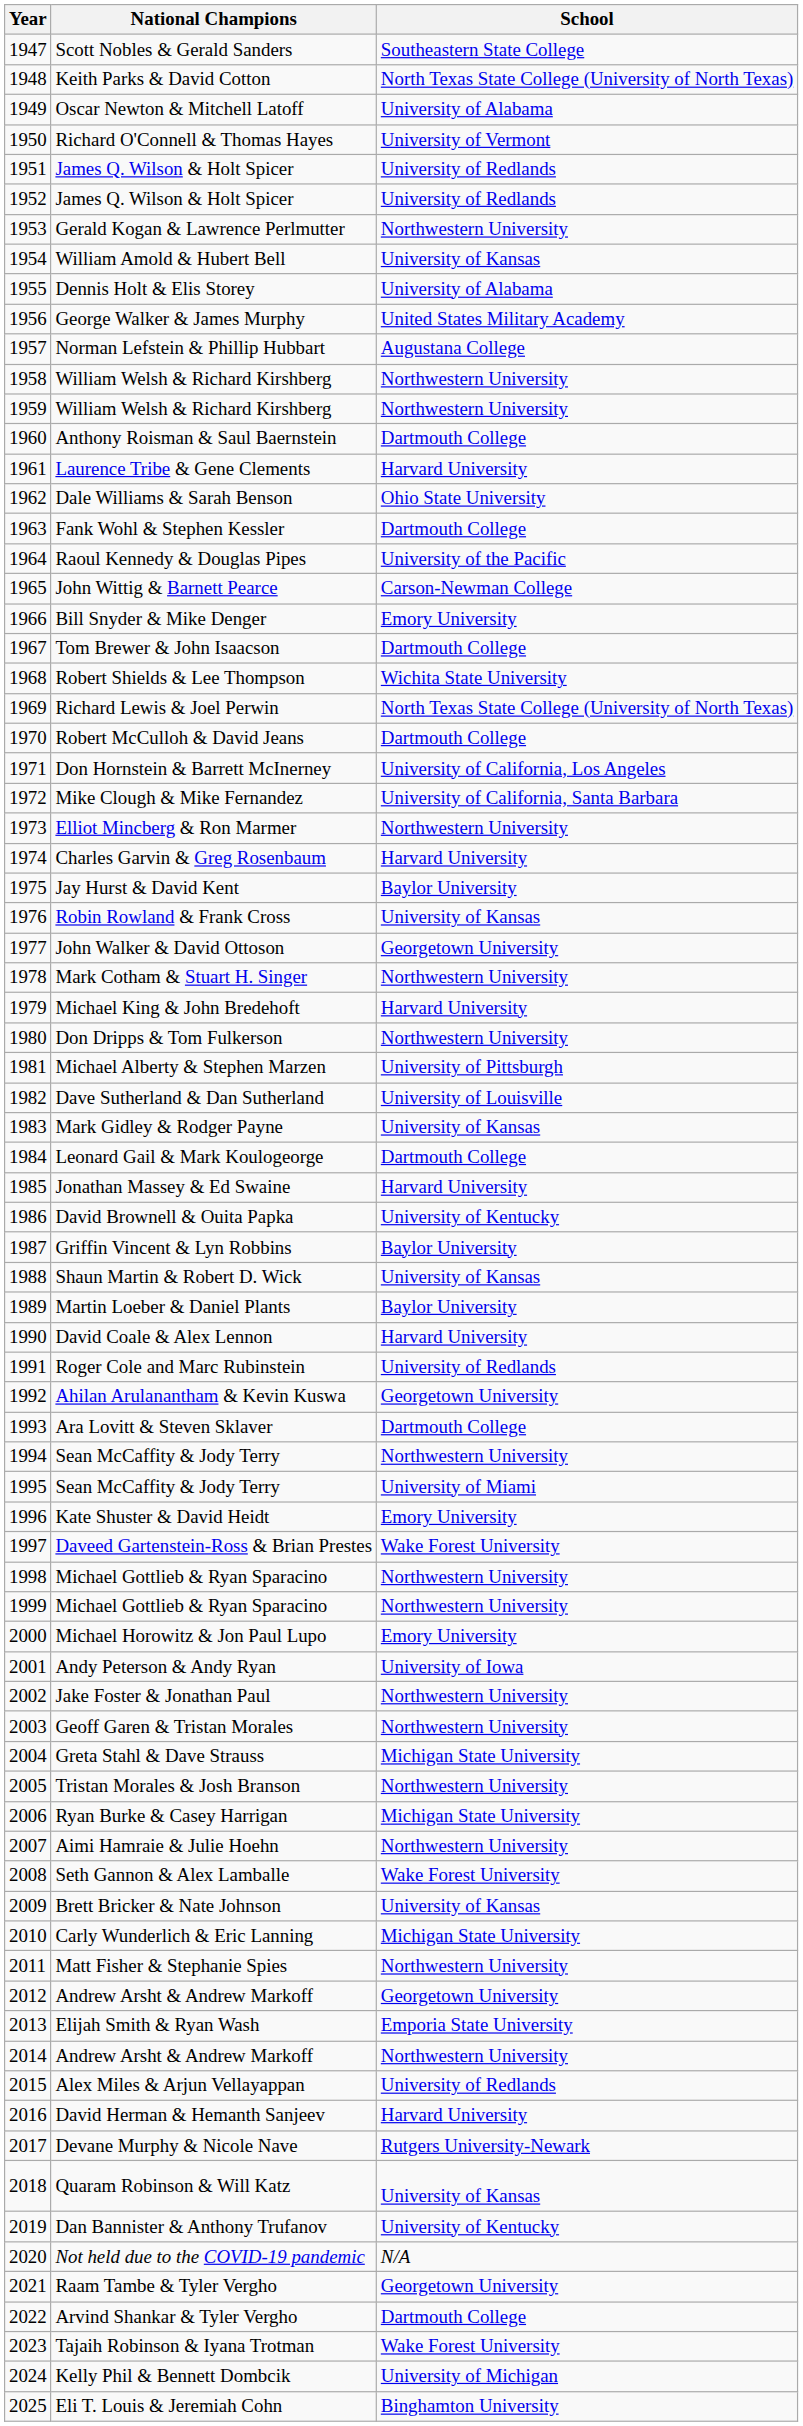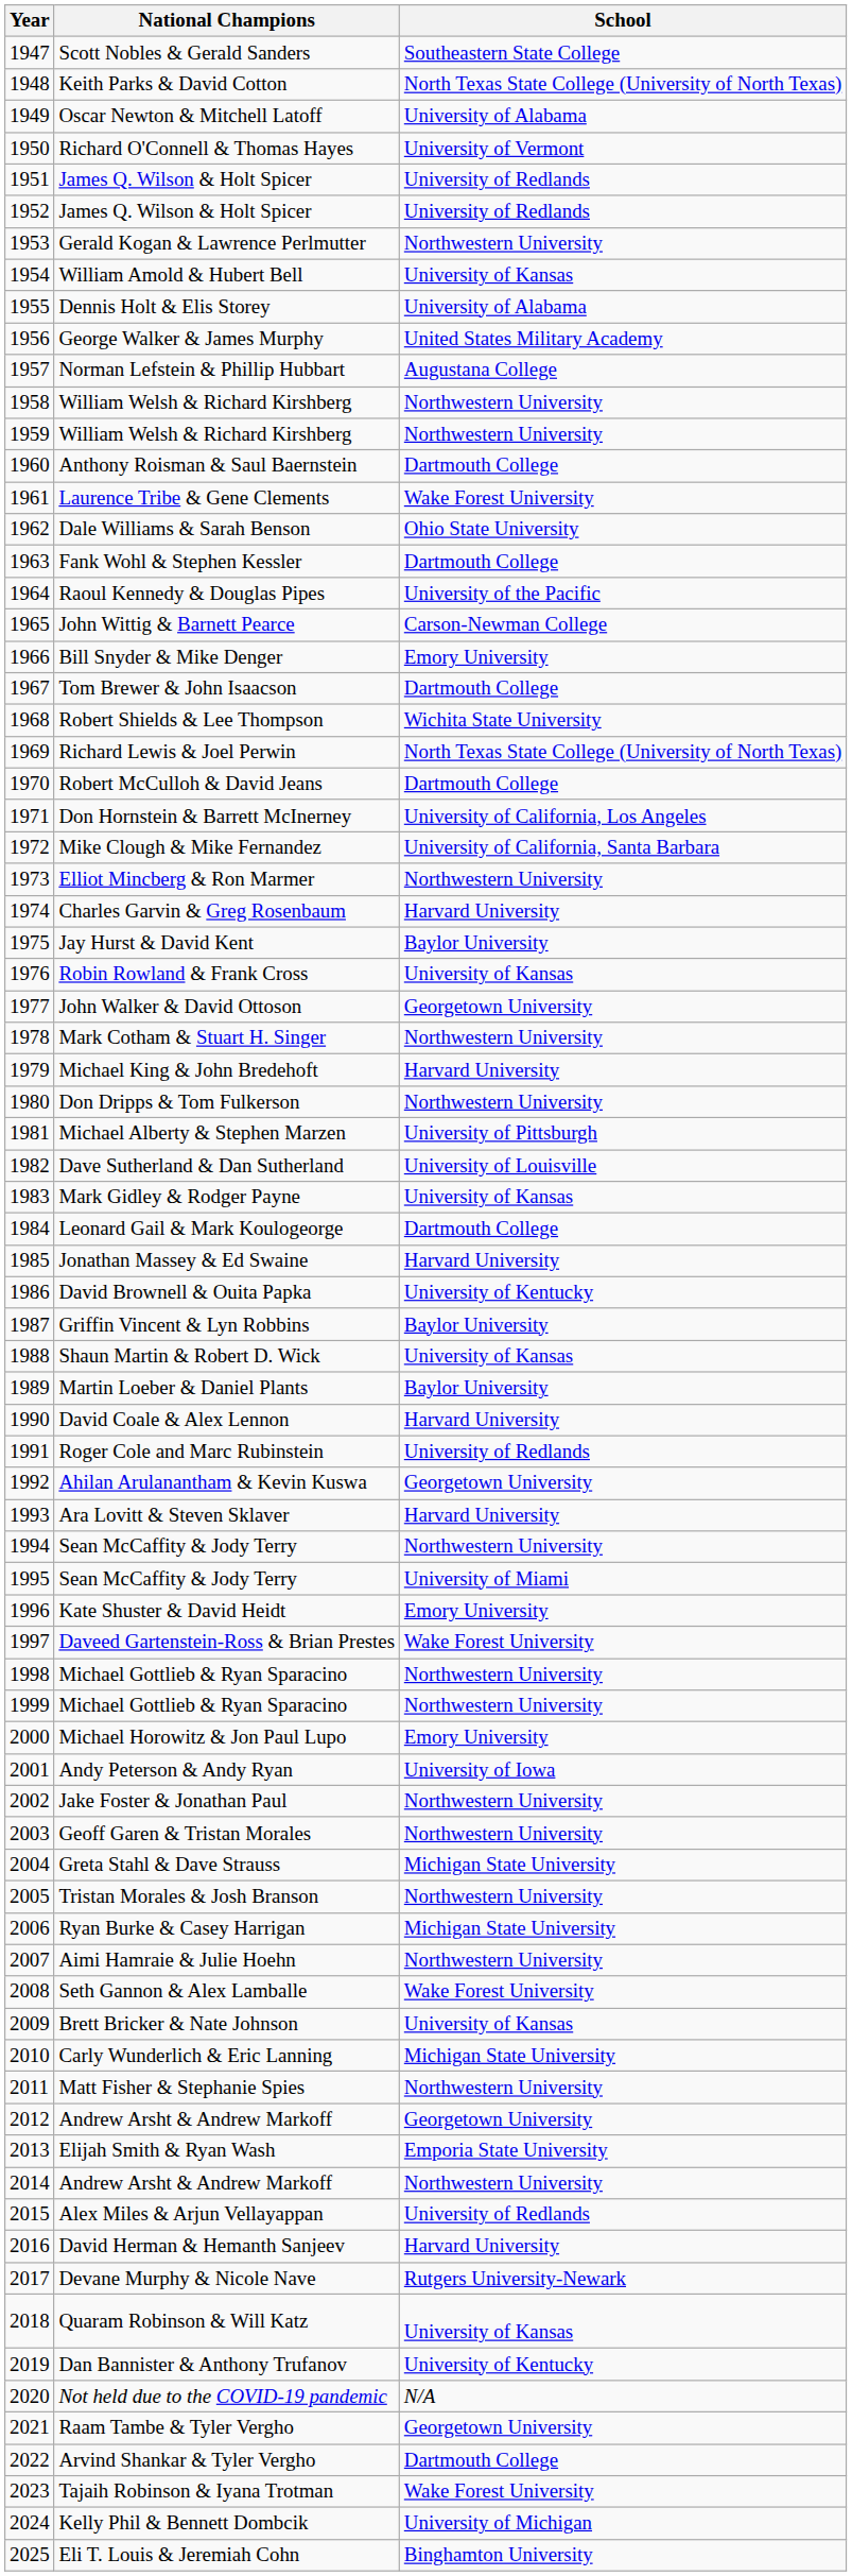 <table class="wikitable">
 <tr>
 <th>Year</th>
 <th>National Champions</th>
 <th>School</th>
 </tr>
 <tr>
 <td>1947</td>
 <td>Scott Nobles & Gerald Sanders</td>
 <td><a href='#'>Southeastern State College</a></td>
 </tr>
 <tr>
 <td>1948</td>
 <td>Keith Parks & David Cotton</td>
 <td><a href='#'>North Texas State College (University of North Texas)</a></td>
 </tr>
 <tr>
 <td>1949</td>
 <td>Oscar Newton & Mitchell Latoff</td>
 <td><a href='#'>University of Alabama</a></td>
 </tr>
 <tr>
 <td>1950</td>
 <td>Richard O'Connell & Thomas Hayes</td>
 <td><a href='#'>University of Vermont</a></td>
 </tr>
 <tr>
 <td>1951</td>
 <td><a href='#'>James Q. Wilson</a> & Holt Spicer</td>
 <td><a href='#'>University of Redlands</a></td>
 </tr>
 <tr>
 <td>1952</td>
 <td>James Q. Wilson & Holt Spicer</td>
 <td><a href='#'>University of Redlands</a></td>
 </tr>
 <tr>
 <td>1953</td>
 <td>Gerald Kogan & Lawrence Perlmutter</td>
 <td><a href='#'>Northwestern University</a></td>
 </tr>
 <tr>
 <td>1954</td>
 <td>William Amold & Hubert Bell</td>
 <td><a href='#'>University of Kansas</a></td>
 </tr>
 <tr>
 <td>1955</td>
 <td>Dennis Holt & Elis Storey</td>
 <td><a href='#'>University of Alabama</a></td>
 </tr>
 <tr>
 <td>1956</td>
 <td>George Walker & James Murphy</td>
 <td><a href='#'>United States Military Academy</a></td>
 </tr>
 <tr>
 <td>1957</td>
 <td>Norman Lefstein & Phillip Hubbart</td>
 <td><a href='#'>Augustana College</a></td>
 </tr>
 <tr>
 <td>1958</td>
 <td>William Welsh & Richard Kirshberg</td>
 <td><a href='#'>Northwestern University</a></td>
 </tr>
 <tr>
 <td>1959</td>
 <td>William Welsh & Richard Kirshberg</td>
 <td><a href='#'>Northwestern University</a></td>
 </tr>
 <tr>
 <td>1960</td>
 <td>Anthony Roisman & Saul Baernstein</td>
 <td><a href='#'>Dartmouth College</a></td>
 </tr>
 <tr>
 <td>1961</td>
 <td><a href='#'>Laurence Tribe</a> & Gene Clements</td>
-<td><a href='#'>Harvard University</a></td>
+<td><a href='#'>Wake Forest University</a></td>
 </tr>
 <tr>
 <td>1962</td>
 <td>Dale Williams & Sarah Benson</td>
 <td><a href='#'>Ohio State University</a></td>
 </tr>
 <tr>
 <td>1963</td>
 <td>Fank Wohl & Stephen Kessler</td>
 <td><a href='#'>Dartmouth College</a></td>
 </tr>
 <tr>
 <td>1964</td>
 <td>Raoul Kennedy & Douglas Pipes</td>
 <td><a href='#'>University of the Pacific</a></td>
 </tr>
 <tr>
 <td>1965</td>
 <td>John Wittig & <a href='#'>Barnett Pearce</a></td>
 <td><a href='#'>Carson-Newman College</a></td>
 </tr>
 <tr>
 <td>1966</td>
 <td>Bill Snyder & Mike Denger</td>
 <td><a href='#'>Emory University</a></td>
 </tr>
 <tr>
 <td>1967</td>
 <td>Tom Brewer & John Isaacson</td>
 <td><a href='#'>Dartmouth College</a></td>
 </tr>
 <tr>
 <td>1968</td>
 <td>Robert Shields & Lee Thompson</td>
 <td><a href='#'>Wichita State University</a></td>
 </tr>
 <tr>
 <td>1969</td>
 <td>Richard Lewis & Joel Perwin</td>
 <td><a href='#'>North Texas State College (University of North Texas)</a></td>
 </tr>
 <tr>
 <td>1970</td>
 <td>Robert McCulloh & David Jeans</td>
 <td><a href='#'>Dartmouth College</a></td>
 </tr>
 <tr>
 <td>1971</td>
 <td>Don Hornstein & Barrett McInerney</td>
 <td><a href='#'>University of California, Los Angeles</a></td>
 </tr>
 <tr>
 <td>1972</td>
 <td>Mike Clough & Mike Fernandez</td>
 <td><a href='#'>University of California, Santa Barbara</a></td>
 </tr>
 <tr>
 <td>1973</td>
 <td><a href='#'>Elliot Mincberg</a> & Ron Marmer</td>
 <td><a href='#'>Northwestern University</a></td>
 </tr>
 <tr>
 <td>1974</td>
 <td>Charles Garvin & <a href='#'>Greg Rosenbaum</a></td>
 <td><a href='#'>Harvard University</a></td>
 </tr>
 <tr>
 <td>1975</td>
 <td>Jay Hurst & David Kent</td>
 <td><a href='#'>Baylor University</a></td>
 </tr>
 <tr>
 <td>1976</td>
 <td><a href='#'>Robin Rowland</a> & Frank Cross</td>
 <td><a href='#'>University of Kansas</a></td>
 </tr>
 <tr>
 <td>1977</td>
 <td>John Walker & David Ottoson</td>
 <td><a href='#'>Georgetown University</a></td>
 </tr>
 <tr>
 <td>1978</td>
 <td>Mark Cotham & <a href='#'>Stuart H. Singer</a></td>
 <td><a href='#'>Northwestern University</a></td>
 </tr>
 <tr>
 <td>1979</td>
 <td>Michael King & John Bredehoft</td>
 <td><a href='#'>Harvard University</a></td>
 </tr>
 <tr>
 <td>1980</td>
 <td>Don Dripps & Tom Fulkerson</td>
 <td><a href='#'>Northwestern University</a></td>
 </tr>
 <tr>
 <td>1981</td>
 <td>Michael Alberty & Stephen Marzen</td>
 <td><a href='#'>University of Pittsburgh</a></td>
 </tr>
 <tr>
 <td>1982</td>
 <td>Dave Sutherland & Dan Sutherland</td>
 <td><a href='#'>University of Louisville</a></td>
 </tr>
 <tr>
 <td>1983</td>
 <td>Mark Gidley & Rodger Payne</td>
 <td><a href='#'>University of Kansas</a></td>
 </tr>
 <tr>
 <td>1984</td>
 <td>Leonard Gail & Mark Koulogeorge</td>
 <td><a href='#'>Dartmouth College</a></td>
 </tr>
 <tr>
 <td>1985</td>
 <td>Jonathan Massey & Ed Swaine</td>
 <td><a href='#'>Harvard University</a></td>
 </tr>
 <tr>
 <td>1986</td>
 <td>David Brownell & Ouita Papka</td>
 <td><a href='#'>University of Kentucky</a></td>
 </tr>
 <tr>
 <td>1987</td>
 <td>Griffin Vincent & Lyn Robbins</td>
 <td><a href='#'>Baylor University</a></td>
 </tr>
 <tr>
 <td>1988</td>
 <td>Shaun Martin & Robert D. Wick</td>
 <td><a href='#'>University of Kansas</a></td>
 </tr>
 <tr>
 <td>1989</td>
 <td>Martin Loeber & Daniel Plants</td>
 <td><a href='#'>Baylor University</a></td>
 </tr>
 <tr>
 <td>1990</td>
 <td>David Coale & Alex Lennon</td>
 <td><a href='#'>Harvard University</a></td>
 </tr>
 <tr>
 <td>1991</td>
 <td>Roger Cole and Marc Rubinstein</td>
 <td><a href='#'>University of Redlands</a></td>
 </tr>
 <tr>
 <td>1992</td>
 <td><a href='#'>Ahilan Arulanantham</a> & Kevin Kuswa</td>
 <td><a href='#'>Georgetown University</a></td>
 </tr>
 <tr>
 <td>1993</td>
 <td>Ara Lovitt & Steven Sklaver</td>
-<td><a href='#'>Dartmouth College</a></td>
+<td><a href='#'>Harvard University</a></td>
 </tr>
 <tr>
 <td>1994</td>
 <td>Sean McCaffity & Jody Terry</td>
 <td><a href='#'>Northwestern University</a></td>
 </tr>
 <tr>
 <td>1995</td>
 <td>Sean McCaffity & Jody Terry</td>
 <td><a href='#'>University of Miami</a></td>
 </tr>
 <tr>
 <td>1996</td>
 <td>Kate Shuster & David Heidt</td>
 <td><a href='#'>Emory University</a></td>
 </tr>
 <tr>
 <td>1997</td>
 <td><a href='#'>Daveed Gartenstein-Ross</a> & Brian Prestes</td>
 <td><a href='#'>Wake Forest University</a></td>
 </tr>
 <tr>
 <td>1998</td>
 <td>Michael Gottlieb & Ryan Sparacino</td>
 <td><a href='#'>Northwestern University</a></td>
 </tr>
 <tr>
 <td>1999</td>
 <td>Michael Gottlieb & Ryan Sparacino</td>
 <td><a href='#'>Northwestern University</a></td>
 </tr>
 <tr>
 <td>2000</td>
 <td>Michael Horowitz & Jon Paul Lupo</td>
 <td><a href='#'>Emory University</a></td>
 </tr>
 <tr>
 <td>2001</td>
 <td>Andy Peterson & Andy Ryan</td>
 <td><a href='#'>University of Iowa</a></td>
 </tr>
 <tr>
 <td>2002</td>
 <td>Jake Foster & Jonathan Paul</td>
 <td><a href='#'>Northwestern University</a></td>
 </tr>
 <tr>
 <td>2003</td>
 <td>Geoff Garen & Tristan Morales</td>
 <td><a href='#'>Northwestern University</a></td>
 </tr>
 <tr>
 <td>2004</td>
 <td>Greta Stahl & Dave Strauss</td>
 <td><a href='#'>Michigan State University</a></td>
 </tr>
 <tr>
 <td>2005</td>
 <td>Tristan Morales & Josh Branson</td>
 <td><a href='#'>Northwestern University</a></td>
 </tr>
 <tr>
 <td>2006</td>
 <td>Ryan Burke & Casey Harrigan</td>
 <td><a href='#'>Michigan State University</a></td>
 </tr>
 <tr>
 <td>2007</td>
 <td>Aimi Hamraie & Julie Hoehn</td>
 <td><a href='#'>Northwestern University</a></td>
 </tr>
 <tr>
 <td>2008</td>
 <td>Seth Gannon & Alex Lamballe</td>
 <td><a href='#'>Wake Forest University</a></td>
 </tr>
 <tr>
 <td>2009</td>
 <td>Brett Bricker & Nate Johnson</td>
 <td><a href='#'>University of Kansas</a></td>
 </tr>
 <tr>
 <td>2010</td>
 <td>Carly Wunderlich & Eric Lanning</td>
 <td><a href='#'>Michigan State University</a></td>
 </tr>
 <tr>
 <td>2011</td>
 <td>Matt Fisher & Stephanie Spies</td>
 <td><a href='#'>Northwestern University</a></td>
 </tr>
 <tr>
 <td>2012</td>
 <td>Andrew Arsht & Andrew Markoff</td>
 <td><a href='#'>Georgetown University</a></td>
 </tr>
 <tr>
 <td>2013</td>
 <td>Elijah Smith & Ryan Wash</td>
 <td><a href='#'>Emporia State University</a></td>
 </tr>
 <tr>
 <td>2014</td>
 <td>Andrew Arsht & Andrew Markoff</td>
 <td><a href='#'>Northwestern University</a></td>
 </tr>
 <tr>
 <td>2015</td>
 <td>Alex Miles & Arjun Vellayappan</td>
 <td><a href='#'>University of Redlands</a></td>
 </tr>
 <tr>
 <td>2016</td>
 <td>David Herman & Hemanth Sanjeev</td>
 <td><a href='#'>Harvard University</a></td>
 </tr>
 <tr>
 <td>2017</td>
 <td>Devane Murphy & Nicole Nave</td>
 <td><a href='#'>Rutgers University-Newark</a></td>
 </tr>
 <tr>
 <td>2018</td>
 <td>Quaram Robinson & Will Katz</td>
 <td><br><a href='#'>University of Kansas</a></td>
 </tr>
 <tr>
 <td>2019</td>
 <td>Dan Bannister & Anthony Trufanov</td>
 <td><a href='#'>University of Kentucky</a></td>
 </tr>
 <tr>
 <td>2020</td>
 <td><em>Not held due to the <a href='#'>COVID-19 pandemic</a></em></td>
 <td><em>N/A</em></td>
 </tr>
 <tr>
 <td>2021</td>
 <td>Raam Tambe & Tyler Vergho</td>
 <td><a href='#'>Georgetown University</a></td>
 </tr>
 <tr>
 <td>2022</td>
 <td>Arvind Shankar & Tyler Vergho</td>
 <td><a href='#'>Dartmouth College</a></td>
 </tr>
 <tr>
 <td>2023</td>
 <td>Tajaih Robinson & Iyana Trotman</td>
 <td><a href='#'>Wake Forest University</a></td>
 </tr>
 <tr>
 <td>2024</td>
 <td>Kelly Phil & Bennett Dombcik</td>
 <td><a href='#'>University of Michigan</a></td>
 </tr>
 <tr>
 <td>2025</td>
 <td>Eli T. Louis & Jeremiah Cohn</td>
 <td><a href='#'>Binghamton University</a></td>
 </tr>
 </table>
